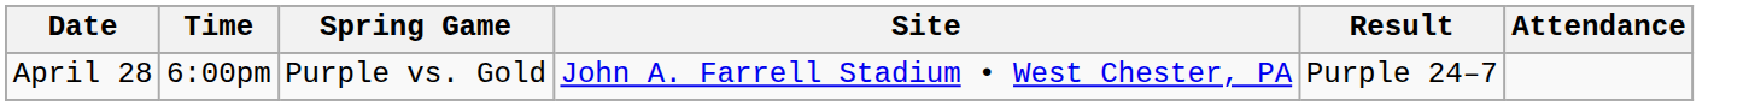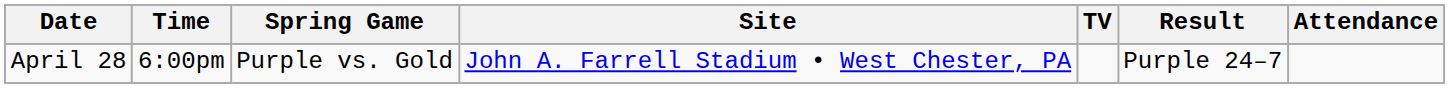 <table class="wikitable" style="font-size:95%;">
 <tr>
 <th>Date</th>
 <th>Time</th>
 <th>Spring Game</th>
 <th>Site</th>
+<th>TV</th>
 <th>Result</th>
 <th>Attendance</th>
 </tr>
 <tr>
 <td>April 28</td>
 <td>6:00pm</td>
 <td>Purple vs. Gold</td>
 <td><a href='#'>John A. Farrell Stadium</a> • <a href='#'>West Chester, PA</a></td>
+<td></td>
 <td>Purple 24–7</td>
 <td></td>
 </tr>
 </table>
